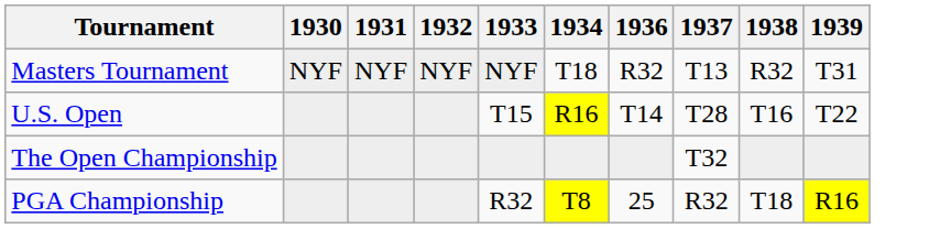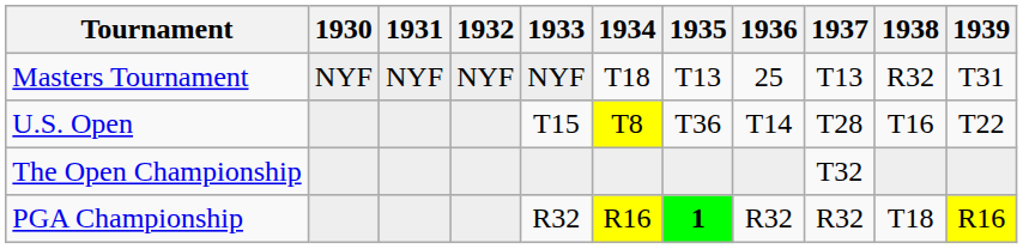 <table class="wikitable" style="font-size:95%;text-align:center;">
 <tr>
 <th>Tournament</th>
 <th>1930</th>
 <th>1931</th>
 <th>1932</th>
 <th>1933</th>
 <th>1934</th>
+<th>1935</th>
 <th>1936</th>
 <th>1937</th>
 <th>1938</th>
 <th>1939</th>
 </tr>
 <tr>
 <td align=left><a href='#'>Masters Tournament</a></td>
 <td style="background:#eeeeee;">NYF</td>
 <td style="background:#eeeeee;">NYF</td>
 <td style="background:#eeeeee;">NYF</td>
 <td style="background:#eeeeee;">NYF</td>
 <td>T18</td>
-<td>R32</td>
+<td>T13</td>
+<td>25</td>
 <td>T13</td>
 <td>R32</td>
 <td>T31</td>
 </tr>
 <tr>
 <td align=left><a href='#'>U.S. Open</a></td>
 <td style="background:#eeeeee;"></td>
 <td style="background:#eeeeee;"></td>
 <td style="background:#eeeeee;"></td>
 <td>T15</td>
-<td style="background:yellow;">R16</td>
+<td style="background:yellow;">T8</td>
+<td>T36</td>
 <td>T14</td>
 <td>T28</td>
 <td>T16</td>
 <td>T22</td>
 </tr>
 <tr>
 <td align=left><a href='#'>The Open Championship</a></td>
+<td style="background:#eeeeee;"></td>
 <td style="background:#eeeeee;"></td>
 <td style="background:#eeeeee;"></td>
 <td style="background:#eeeeee;"></td>
 <td style="background:#eeeeee;"></td>
 <td style="background:#eeeeee;"></td>
 <td style="background:#eeeeee;"></td>
 <td>T32</td>
 <td style="background:#eeeeee;"></td>
 <td style="background:#eeeeee;"></td>
 </tr>
 <tr>
 <td align=left><a href='#'>PGA Championship</a></td>
 <td style="background:#eeeeee;"></td>
 <td style="background:#eeeeee;"></td>
 <td style="background:#eeeeee;"></td>
 <td>R32</td>
-<td style="background:yellow;">T8</td>
-<td>25</td>
+<td style="background:yellow;">R16</td>
+<td style="background:lime;"><strong>1</strong></td>
+<td>R32</td>
 <td>R32</td>
 <td>T18</td>
 <td style="background:yellow;">R16</td>
 </tr>
 </table>
